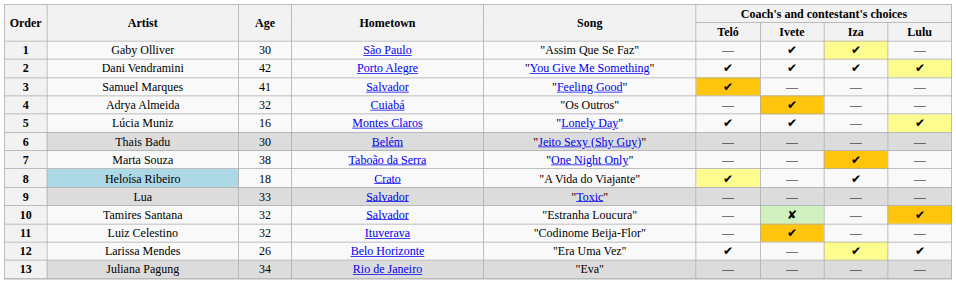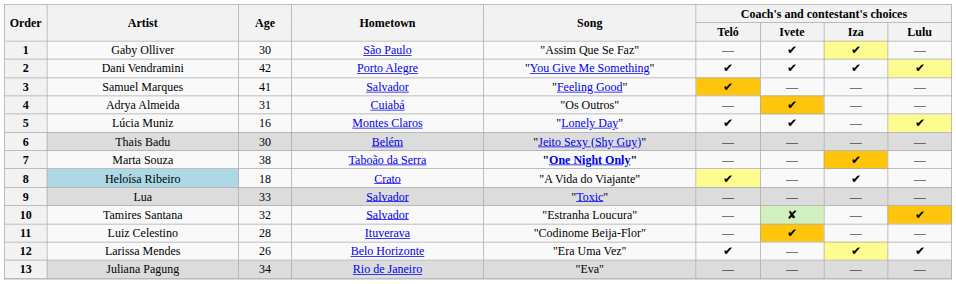 <table class="wikitable" style="text-align:center; line-height:17px; width:100%;">
 <tr>
 <th scope="col" rowspan=2 width="04%">Order</th>
 <th scope="col" rowspan=2 width="18%">Artist</th>
 <th scope="col" rowspan=2 width="05%">Age</th>
 <th scope="col" rowspan=2 width="18%">Hometown</th>
 <th scope="col" rowspan=2 width="20%">Song</th>
 <th scope="col" colspan=4 width="24%">Coach's and contestant's choices</th>
 </tr>
 <tr>
 <th width="6%">Teló</th>
 <th width="6%">Ivete</th>
 <th width="6%">Iza</th>
 <th width="6%">Lulu</th>
 </tr>
 <tr>
 <th>1</th>
 <td>Gaby Olliver</td>
 <td>30</td>
 <td><a href='#'>São Paulo</a></td>
 <td>"Assim Que Se Faz"</td>
 <td>—</td>
 <td>✔</td>
 <td bgcolor=FDFC8F>✔</td>
 <td>—</td>
 </tr>
 <tr>
 <th>2</th>
 <td>Dani Vendramini</td>
 <td>42</td>
 <td><a href='#'>Porto Alegre</a></td>
 <td>"<a href='#'>You Give Me Something</a>"</td>
 <td>✔</td>
 <td>✔</td>
 <td>✔</td>
 <td bgcolor=FDFC8F>✔</td>
 </tr>
 <tr>
 <th>3</th>
 <td>Samuel Marques</td>
 <td>41</td>
 <td><a href='#'>Salvador</a></td>
 <td>"<a href='#'>Feeling Good</a>"</td>
 <td bgcolor=FFC40C>✔</td>
 <td>—</td>
 <td>—</td>
 <td>—</td>
 </tr>
 <tr>
 <th>4</th>
 <td>Adrya Almeida</td>
-<td>32</td>
+<td>31</td>
 <td><a href='#'>Cuiabá</a></td>
 <td>"Os Outros"</td>
 <td>—</td>
 <td bgcolor=FFC40C>✔</td>
 <td>—</td>
 <td>—</td>
 </tr>
 <tr>
 <th>5</th>
 <td>Lúcia Muniz</td>
 <td>16</td>
 <td><a href='#'>Montes Claros</a></td>
 <td>"<a href='#'>Lonely Day</a>"</td>
 <td>✔</td>
 <td>✔</td>
 <td>—</td>
 <td bgcolor=FDFC8F>✔</td>
 </tr>
 <tr bgcolor=DCDCDC>
 <th>6</th>
 <td>Thais Badu</td>
 <td>30</td>
 <td><a href='#'>Belém</a></td>
 <td>"<a href='#'>Jeito Sexy (Shy Guy)</a>"</td>
 <td>—</td>
 <td>—</td>
 <td>—</td>
 <td>—</td>
 </tr>
 <tr>
 <th>7</th>
 <td>Marta Souza</td>
 <td>38</td>
 <td><a href='#'>Taboão da Serra</a></td>
-<td>"<a href='#'>One Night Only</a>"</td>
+<td><strong>"<a href='#'>One Night Only</a>"</strong></td>
 <td>—</td>
 <td>—</td>
 <td bgcolor=FFC40C>✔</td>
 <td>—</td>
 </tr>
 <tr>
 <th>8</th>
 <td style="background: lightblue;">Heloísa Ribeiro</td>
 <td>18</td>
 <td><a href='#'>Crato</a></td>
 <td>"A Vida do Viajante"</td>
 <td bgcolor=FDFC8F>✔</td>
 <td>—</td>
 <td>✔</td>
 <td>—</td>
 </tr>
 <tr bgcolor=DCDCDC>
 <th>9</th>
 <td>Lua</td>
 <td>33</td>
 <td><a href='#'>Salvador</a></td>
 <td>"<a href='#'>Toxic</a>"</td>
 <td>—</td>
 <td>—</td>
 <td>—</td>
 <td>—</td>
 </tr>
 <tr>
 <th>10</th>
 <td>Tamires Santana</td>
 <td>32</td>
 <td><a href='#'>Salvador</a></td>
 <td>"Estranha Loucura"</td>
 <td>—</td>
 <td bgcolor=D0F0C0>✘</td>
 <td>—</td>
 <td bgcolor=FFC40C>✔</td>
 </tr>
 <tr>
 <th>11</th>
 <td>Luiz Celestino</td>
-<td>32</td>
+<td>28</td>
 <td><a href='#'>Ituverava</a></td>
 <td>"Codinome Beija-Flor"</td>
 <td>—</td>
 <td bgcolor=FFC40C>✔</td>
 <td>—</td>
 <td>—</td>
 </tr>
 <tr>
 <th>12</th>
 <td>Larissa Mendes</td>
 <td>26</td>
 <td><a href='#'>Belo Horizonte</a></td>
 <td>"Era Uma Vez"</td>
 <td>✔</td>
 <td>—</td>
 <td bgcolor=FDFC8F>✔</td>
 <td>✔</td>
 </tr>
 <tr bgcolor=DCDCDC>
 <th>13</th>
 <td>Juliana Pagung</td>
 <td>34</td>
 <td><a href='#'>Rio de Janeiro</a></td>
 <td>"Eva"</td>
 <td>—</td>
 <td>—</td>
 <td>—</td>
 <td>—</td>
 </tr>
 <tr>
 </tr>
 </table>
